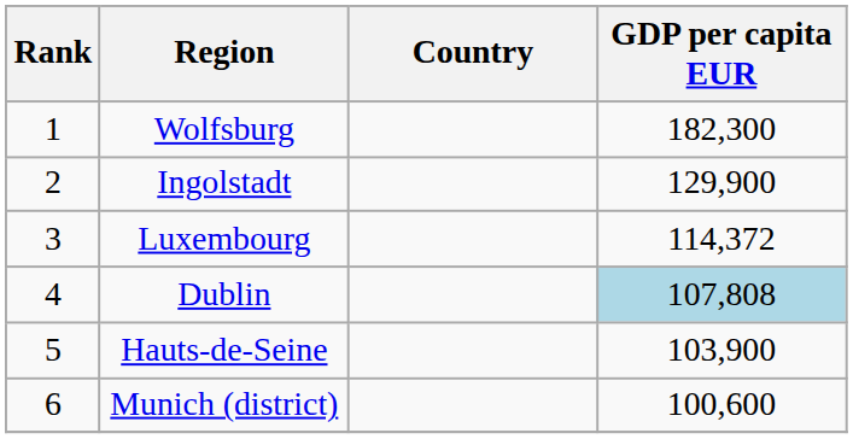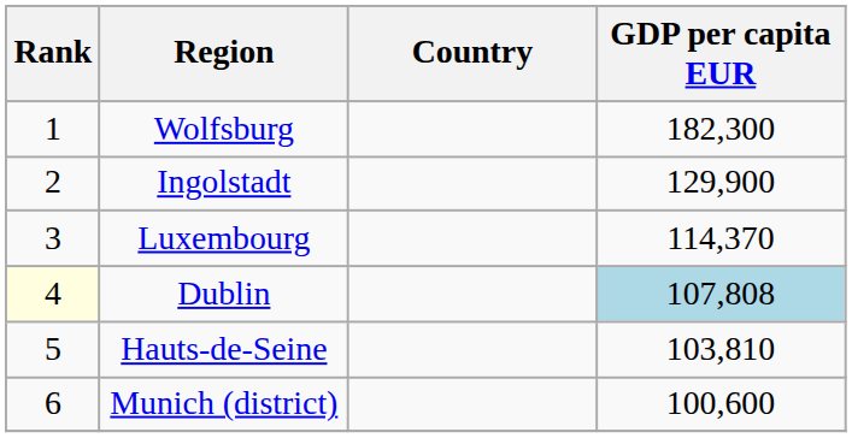 <table class="sortable wikitable" style="text-align:center; font-size:90%;">
 <tr>
 <th style="width:20px;">Rank</th>
 <th style="width:100px;">Region</th>
 <th style="width:100px;">Country</th>
 <th style="width:100px;">GDP per capita <a href='#'>EUR</a></th>
 </tr>
 <tr>
 <td>1</td>
 <td><a href='#'>Wolfsburg</a></td>
 <td></td>
 <td>182,300</td>
 </tr>
 <tr>
 <td>2</td>
 <td><a href='#'>Ingolstadt</a></td>
 <td></td>
 <td>129,900</td>
 </tr>
 <tr>
 <td>3</td>
 <td><a href='#'>Luxembourg</a></td>
 <td></td>
-<td>114,372</td>
+<td>114,370</td>
 </tr>
 <tr>
-<td>4</td>
+<td style="background: lightyellow;">4</td>
 <td><a href='#'>Dublin</a></td>
 <td></td>
 <td style="background: lightblue;">107,808</td>
 </tr>
 <tr>
 <td>5</td>
 <td><a href='#'>Hauts-de-Seine</a></td>
 <td></td>
-<td>103,900</td>
+<td>103,810</td>
 </tr>
 <tr>
 <td>6</td>
 <td><a href='#'>Munich (district)</a></td>
 <td></td>
 <td>100,600</td>
 </tr>
 <tr>
 </tr>
 </table>
